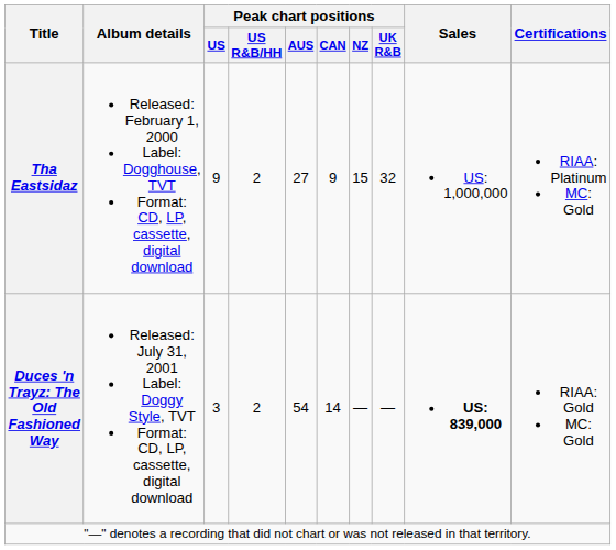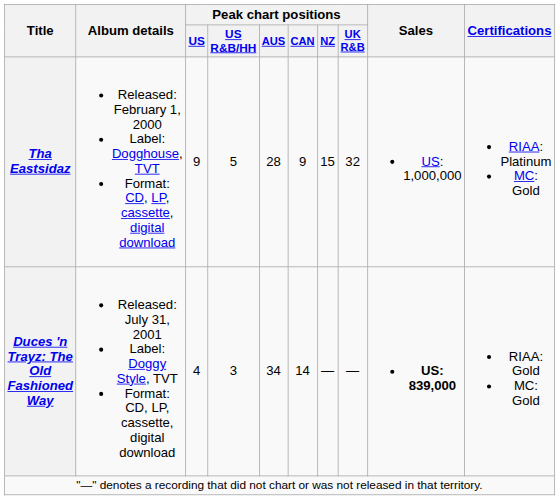 <table class="wikitable plainrowheaders" style="text-align:center;">
 <tr>
 <th scope="col" rowspan="2" style="width:12em;">Title</th>
 <th scope="col" rowspan="2" style="width:16em;">Album details</th>
 <th scope="col" colspan="6">Peak chart positions</th>
 <th scope="col" rowspan="2" style="width:12em;">Sales</th>
 <th scope="col" rowspan="2" style="width:12em;"><a href='#'>Certifications</a></th>
 </tr>
 <tr>
 <th scope="col" style="width:3em;font-size:90%;"><a href='#'>US</a><br></th>
 <th scope="col" style="width:3em;font-size:90%;"><a href='#'>US<br>R&B/HH</a><br></th>
 <th style="width:2.5em;font-size:85%;"><a href='#'>AUS</a><br></th>
 <th style="width:2.5em;font-size:85%;"><a href='#'>CAN</a><br></th>
 <th style="width:2.5em;font-size:85%;"><a href='#'>NZ</a><br></th>
 <th style="width:2.5em;font-size:85%;"><a href='#'>UK R&B</a><br></th>
 </tr>
 <tr>
 <th scope="row"><em><a href='#'>Tha Eastsidaz</a></em></th>
 <td><br><ul><li>Released: February 1, 2000</li><li>Label: <a href='#'>Dogghouse</a>, <a href='#'>TVT</a></li><li>Format: <a href='#'>CD</a>, <a href='#'>LP</a>, <a href='#'>cassette</a>, <a href='#'>digital download</a></li></ul></td>
 <td>9</td>
-<td>2</td>
-<td>27</td>
+<td>5</td>
+<td>28</td>
 <td>9</td>
 <td>15</td>
 <td>32</td>
 <td><br><ul><li><a href='#'>US</a>: 1,000,000</li></ul></td>
 <td><br><ul><li><a href='#'>RIAA</a>: Platinum</li><li><a href='#'>MC</a>: Gold</li></ul></td>
 </tr>
 <tr>
 <th scope="row"><em><a href='#'>Duces 'n Trayz: The Old Fashioned Way</a></em></th>
 <td><br><ul><li>Released: July 31, 2001</li><li>Label: <a href='#'>Doggy Style</a>, TVT</li><li>Format: CD, LP, cassette, digital download</li></ul></td>
+<td>4</td>
 <td>3</td>
-<td>2</td>
-<td>54</td>
+<td>34</td>
 <td>14</td>
 <td>—</td>
 <td>—</td>
 <td><strong><br><ul><li>US: 839,000</li></ul></strong></td>
 <td><br><ul><li>RIAA: Gold</li><li>MC: Gold</li></ul></td>
 </tr>
 <tr>
 <td colspan="10" style="font-size:90%">"—" denotes a recording that did not chart or was not released in that territory.</td>
 </tr>
 </table>
